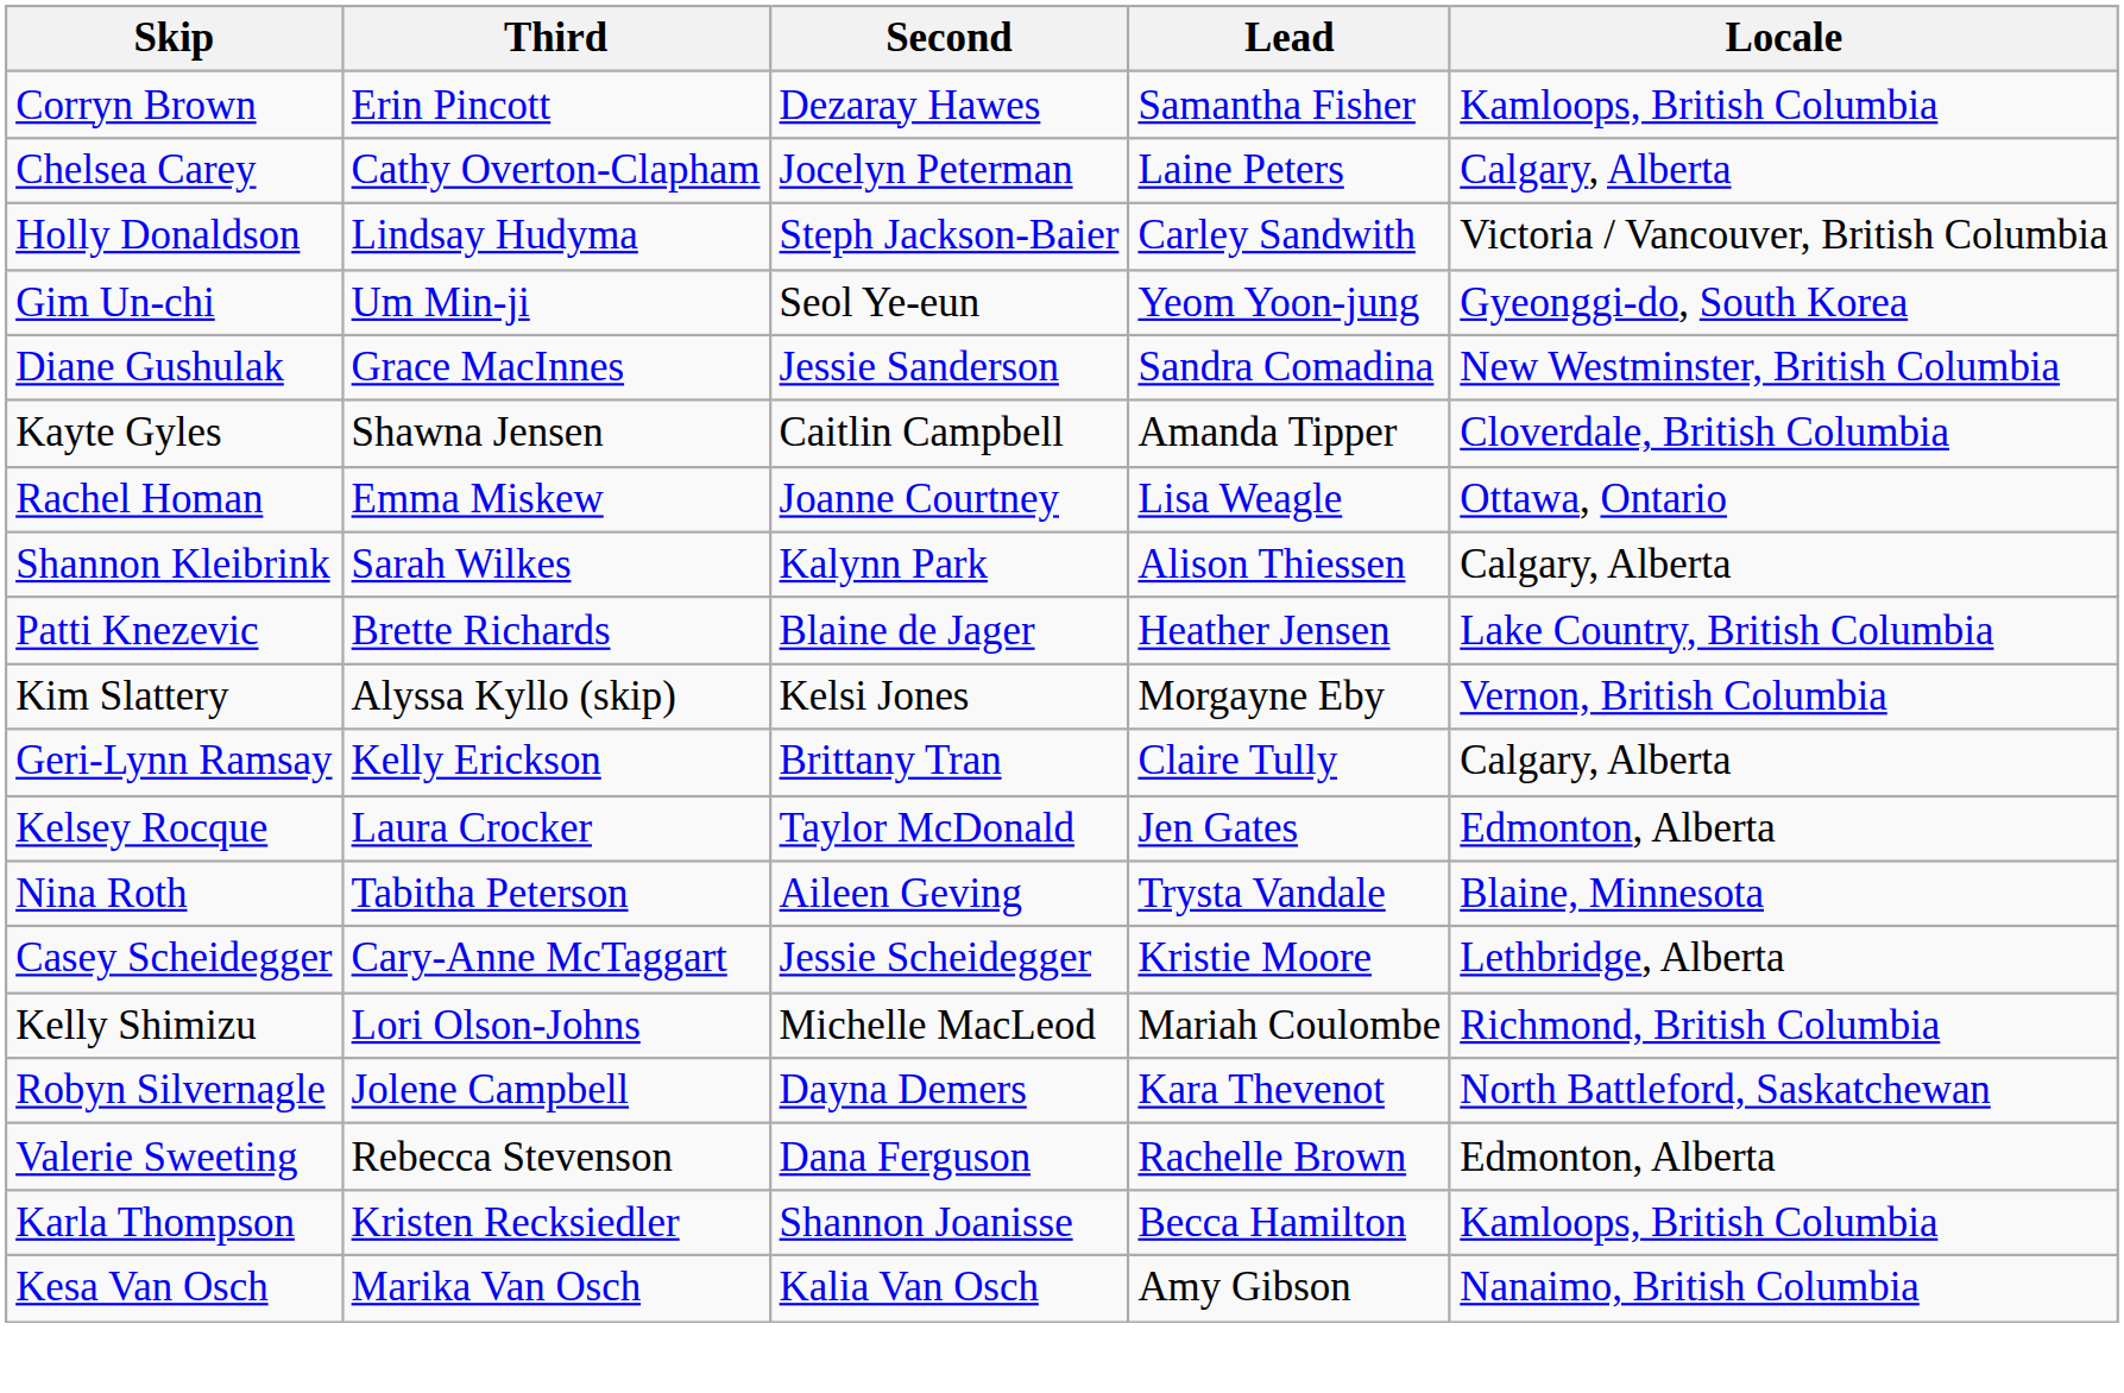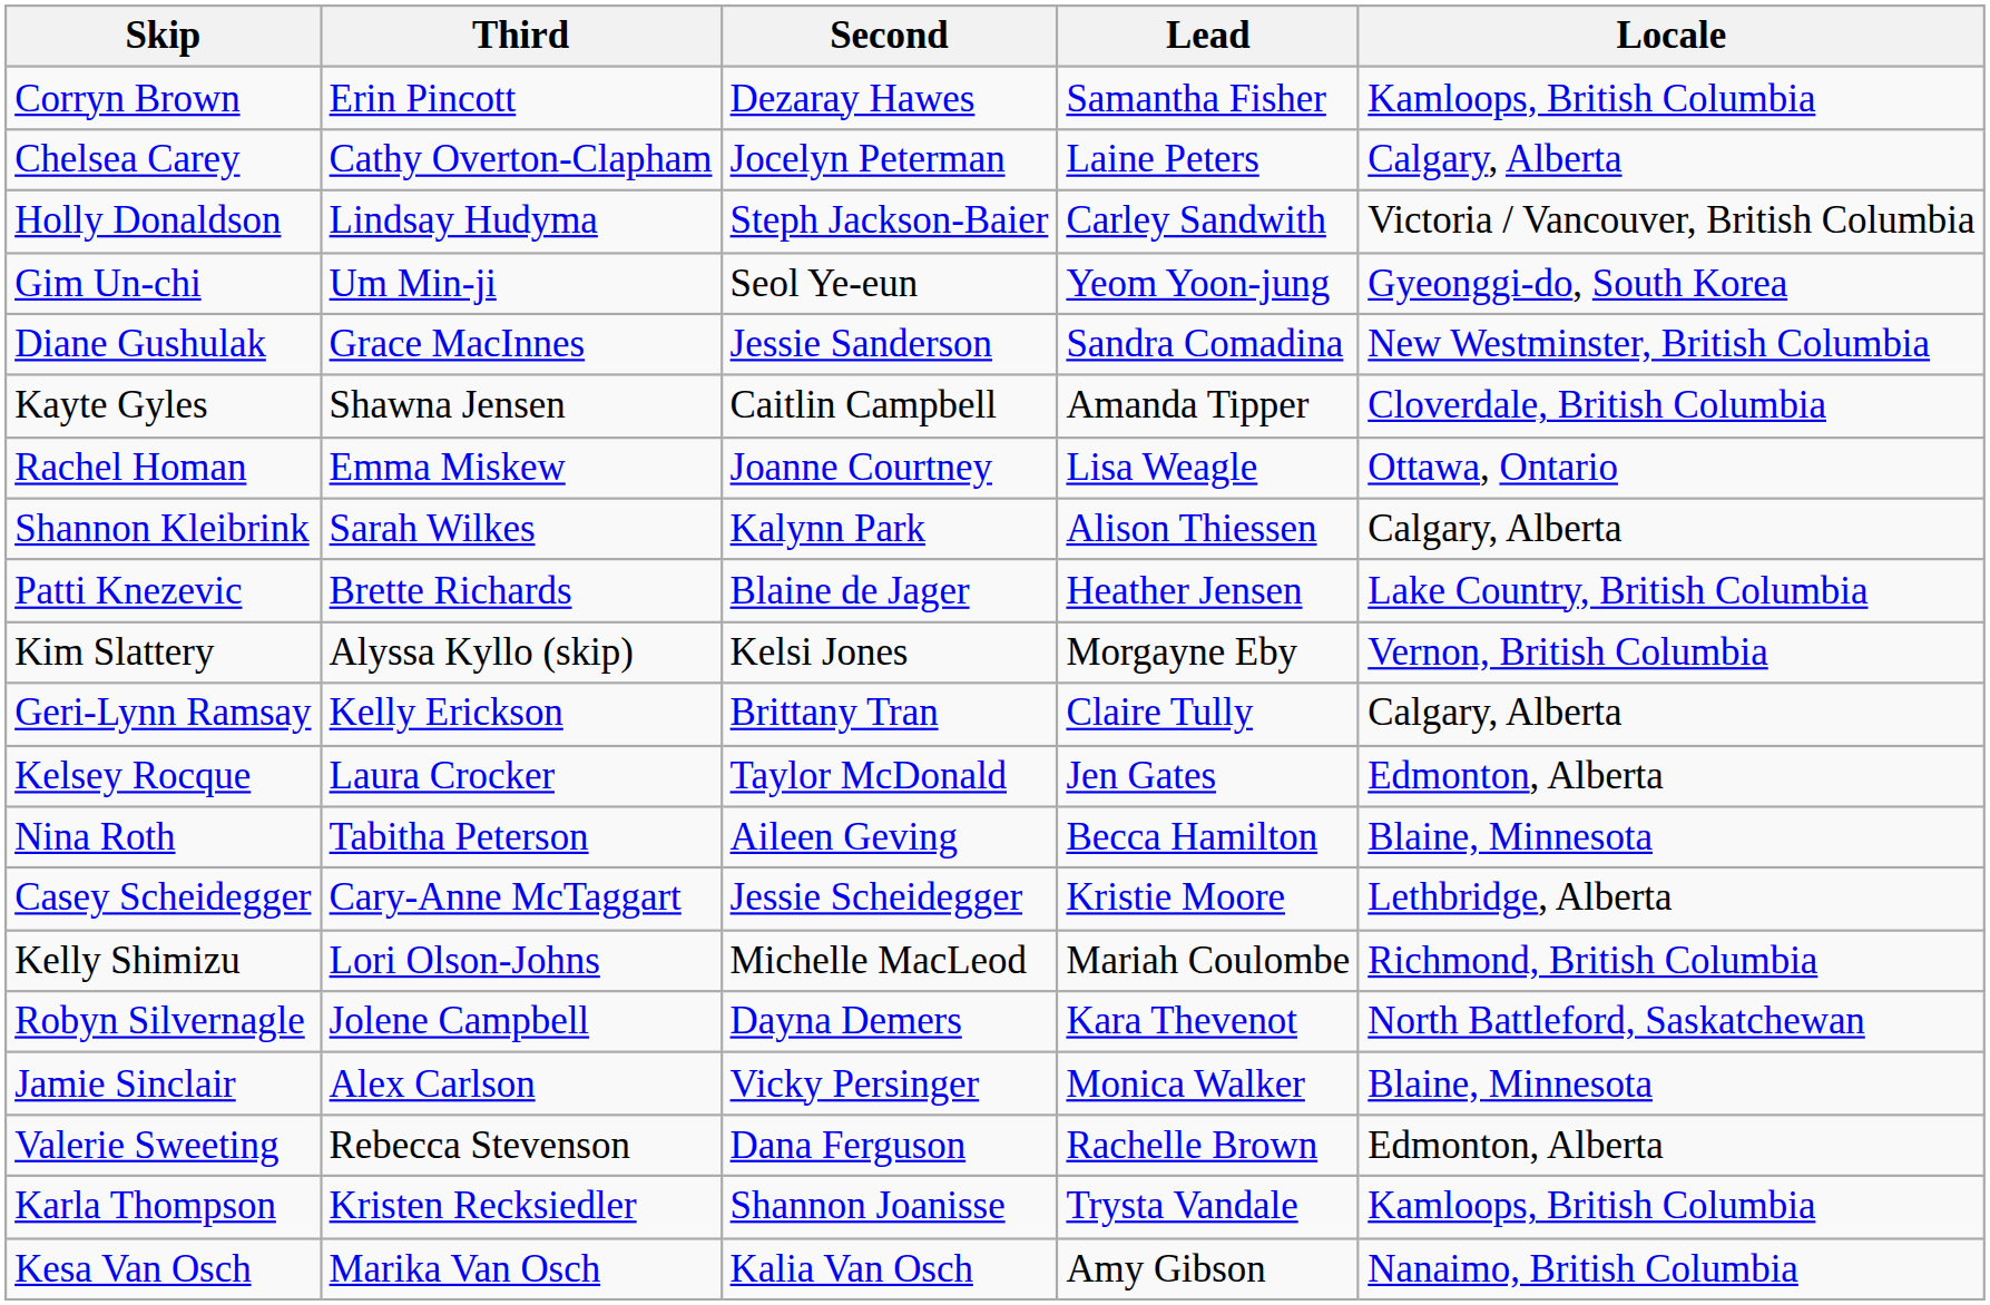 <table class=wikitable>
 <tr>
 <th>Skip</th>
 <th>Third</th>
 <th>Second</th>
 <th>Lead</th>
 <th>Locale</th>
 </tr>
 <tr>
 <td><a href='#'>Corryn Brown</a></td>
 <td><a href='#'>Erin Pincott</a></td>
 <td><a href='#'>Dezaray Hawes</a></td>
 <td><a href='#'>Samantha Fisher</a></td>
 <td> <a href='#'>Kamloops, British Columbia</a></td>
 </tr>
 <tr>
 <td><a href='#'>Chelsea Carey</a></td>
 <td><a href='#'>Cathy Overton-Clapham</a></td>
 <td><a href='#'>Jocelyn Peterman</a></td>
 <td><a href='#'>Laine Peters</a></td>
 <td> <a href='#'>Calgary</a>, <a href='#'>Alberta</a></td>
 </tr>
 <tr>
 <td><a href='#'>Holly Donaldson</a></td>
 <td><a href='#'>Lindsay Hudyma</a></td>
 <td><a href='#'>Steph Jackson-Baier</a></td>
 <td><a href='#'>Carley Sandwith</a></td>
 <td> Victoria / Vancouver, British Columbia</td>
 </tr>
 <tr>
 <td><a href='#'>Gim Un-chi</a></td>
 <td><a href='#'>Um Min-ji</a></td>
 <td>Seol Ye-eun</td>
 <td><a href='#'>Yeom Yoon-jung</a></td>
 <td> <a href='#'>Gyeonggi-do</a>, <a href='#'>South Korea</a></td>
 </tr>
 <tr>
 <td><a href='#'>Diane Gushulak</a></td>
 <td><a href='#'>Grace MacInnes</a></td>
 <td><a href='#'>Jessie Sanderson</a></td>
 <td><a href='#'>Sandra Comadina</a></td>
 <td> <a href='#'>New Westminster, British Columbia</a></td>
 </tr>
 <tr>
 <td>Kayte Gyles</td>
 <td>Shawna Jensen</td>
 <td>Caitlin Campbell</td>
 <td>Amanda Tipper</td>
 <td> <a href='#'>Cloverdale, British Columbia</a></td>
 </tr>
 <tr>
 <td><a href='#'>Rachel Homan</a></td>
 <td><a href='#'>Emma Miskew</a></td>
 <td><a href='#'>Joanne Courtney</a></td>
 <td><a href='#'>Lisa Weagle</a></td>
 <td> <a href='#'>Ottawa</a>, <a href='#'>Ontario</a></td>
 </tr>
 <tr>
 <td><a href='#'>Shannon Kleibrink</a></td>
 <td><a href='#'>Sarah Wilkes</a></td>
 <td><a href='#'>Kalynn Park</a></td>
 <td><a href='#'>Alison Thiessen</a></td>
 <td> Calgary, Alberta</td>
 </tr>
 <tr>
 <td><a href='#'>Patti Knezevic</a></td>
 <td><a href='#'>Brette Richards</a></td>
 <td><a href='#'>Blaine de Jager</a></td>
 <td><a href='#'>Heather Jensen</a></td>
 <td> <a href='#'>Lake Country, British Columbia</a></td>
 </tr>
 <tr>
 <td>Kim Slattery</td>
 <td>Alyssa Kyllo (skip)</td>
 <td>Kelsi Jones</td>
 <td>Morgayne Eby</td>
 <td> <a href='#'>Vernon, British Columbia</a></td>
 </tr>
 <tr>
 <td><a href='#'>Geri-Lynn Ramsay</a></td>
 <td><a href='#'>Kelly Erickson</a></td>
 <td><a href='#'>Brittany Tran</a></td>
 <td><a href='#'>Claire Tully</a></td>
 <td> Calgary, Alberta</td>
 </tr>
 <tr>
 <td><a href='#'>Kelsey Rocque</a></td>
 <td><a href='#'>Laura Crocker</a></td>
 <td><a href='#'>Taylor McDonald</a></td>
 <td><a href='#'>Jen Gates</a></td>
 <td> <a href='#'>Edmonton</a>, Alberta</td>
 </tr>
 <tr>
 <td><a href='#'>Nina Roth</a></td>
 <td><a href='#'>Tabitha Peterson</a></td>
 <td><a href='#'>Aileen Geving</a></td>
-<td><a href='#'>Trysta Vandale</a></td>
+<td><a href='#'>Becca Hamilton</a></td>
 <td> <a href='#'>Blaine, Minnesota</a></td>
 </tr>
 <tr>
 <td><a href='#'>Casey Scheidegger</a></td>
 <td><a href='#'>Cary-Anne McTaggart</a></td>
 <td><a href='#'>Jessie Scheidegger</a></td>
 <td><a href='#'>Kristie Moore</a></td>
 <td> <a href='#'>Lethbridge</a>, Alberta</td>
 </tr>
 <tr>
 <td>Kelly Shimizu</td>
 <td><a href='#'>Lori Olson-Johns</a></td>
 <td>Michelle MacLeod</td>
 <td>Mariah Coulombe</td>
 <td> <a href='#'>Richmond, British Columbia</a></td>
 </tr>
 <tr>
 <td><a href='#'>Robyn Silvernagle</a></td>
 <td><a href='#'>Jolene Campbell</a></td>
 <td><a href='#'>Dayna Demers</a></td>
 <td><a href='#'>Kara Thevenot</a></td>
 <td> <a href='#'>North Battleford, Saskatchewan</a></td>
 </tr>
 <tr>
+<td><a href='#'>Jamie Sinclair</a></td>
+<td><a href='#'>Alex Carlson</a></td>
+<td><a href='#'>Vicky Persinger</a></td>
+<td><a href='#'>Monica Walker</a></td>
+<td> <a href='#'>Blaine, Minnesota</a></td>
+</tr>
+<tr>
 <td><a href='#'>Valerie Sweeting</a></td>
 <td>Rebecca Stevenson</td>
 <td><a href='#'>Dana Ferguson</a></td>
 <td><a href='#'>Rachelle Brown</a></td>
 <td> Edmonton, Alberta</td>
 </tr>
 <tr>
 <td><a href='#'>Karla Thompson</a></td>
 <td><a href='#'>Kristen Recksiedler</a></td>
 <td><a href='#'>Shannon Joanisse</a></td>
-<td><a href='#'>Becca Hamilton</a></td>
+<td><a href='#'>Trysta Vandale</a></td>
 <td> <a href='#'>Kamloops, British Columbia</a></td>
 </tr>
 <tr>
 <td><a href='#'>Kesa Van Osch</a></td>
 <td><a href='#'>Marika Van Osch</a></td>
 <td><a href='#'>Kalia Van Osch</a></td>
 <td>Amy Gibson</td>
 <td> <a href='#'>Nanaimo, British Columbia</a></td>
 </tr>
 </table>
